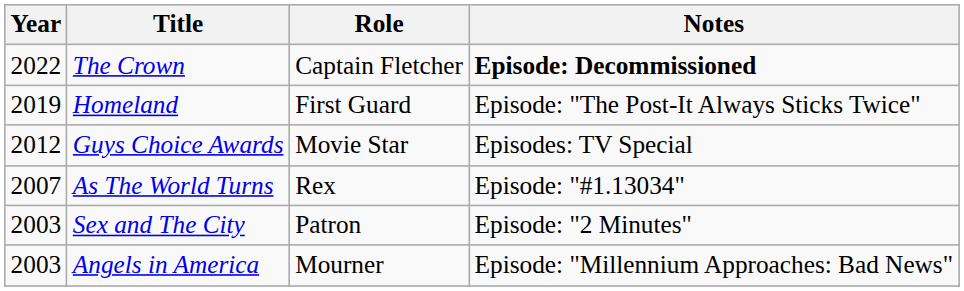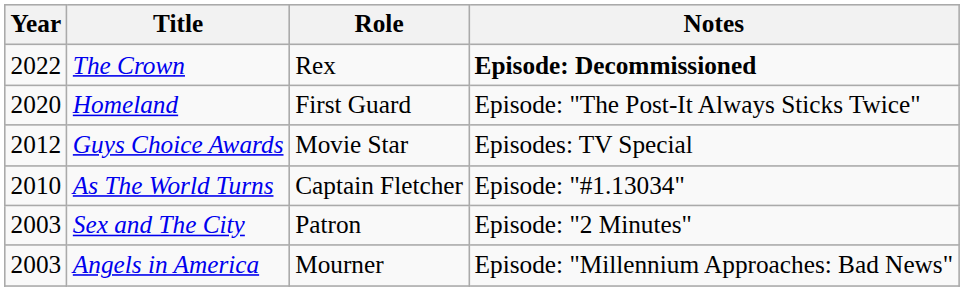 <table class="wikitable sortable">
 <tr>
 <th>Year</th>
 <th>Title</th>
 <th>Role</th>
 <th class="unsortable">Notes</th>
 </tr>
 <tr>
 <td>2022</td>
 <td><em><a href='#'>The Crown</a></em></td>
-<td>Captain Fletcher</td>
+<td>Rex</td>
 <td><strong>Episode: Decommissioned</strong></td>
 </tr>
 <tr>
-<td>2019</td>
+<td>2020</td>
 <td><em><a href='#'>Homeland</a></em></td>
 <td>First Guard</td>
 <td>Episode: "The Post-It Always Sticks Twice"</td>
 </tr>
 <tr>
 <td>2012</td>
 <td><em><a href='#'>Guys Choice Awards</a></em></td>
 <td>Movie Star</td>
 <td>Episodes: TV Special</td>
 </tr>
 <tr>
-<td>2007</td>
+<td>2010</td>
 <td><em><a href='#'>As The World Turns</a></em></td>
-<td>Rex</td>
+<td>Captain Fletcher</td>
 <td>Episode: "#1.13034"</td>
 </tr>
 <tr>
 <td>2003</td>
 <td><em><a href='#'>Sex and The City</a></em></td>
 <td>Patron</td>
 <td>Episode: "2 Minutes"</td>
 </tr>
 <tr>
 <td>2003</td>
 <td><em><a href='#'>Angels in America</a></em></td>
 <td>Mourner</td>
 <td>Episode: "Millennium Approaches: Bad News"</td>
 </tr>
 </table>
